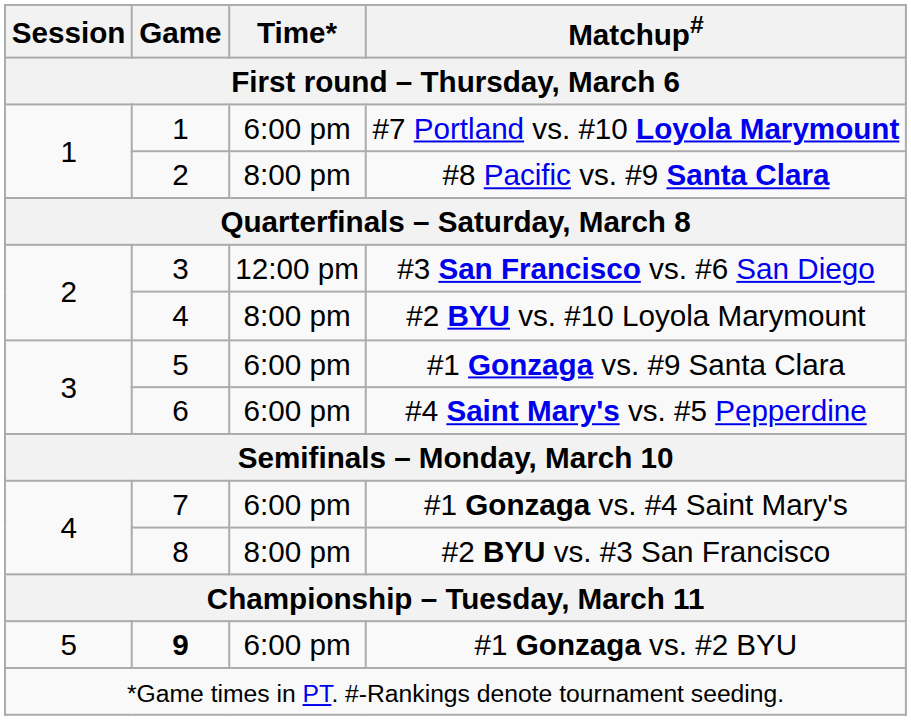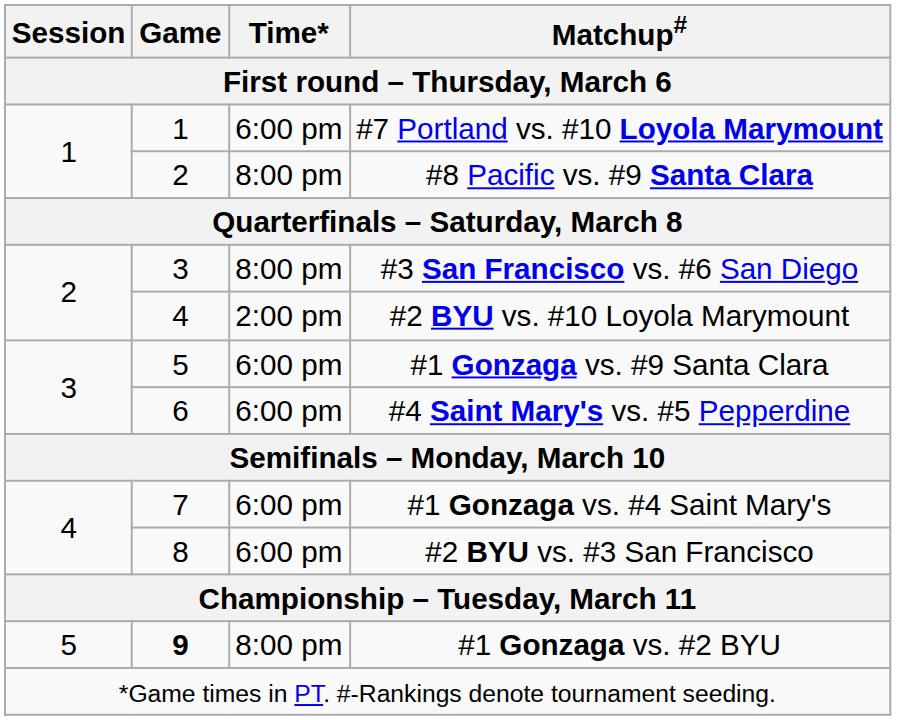 <table class="wikitable" style="font-size: 95%;text-align:center">
 <tr>
 <th>Session</th>
 <th>Game</th>
 <th>Time*</th>
 <th>Matchup<sup>#</sup></th>
 </tr>
 <tr>
 <th colspan=4>First round – Thursday, March 6</th>
 </tr>
 <tr>
 <td rowspan=2>1</td>
 <td>1</td>
 <td>6:00 pm</td>
 <td>#7 <a href='#'>Portland</a> vs. #10 <strong><a href='#'>Loyola Marymount</a></strong></td>
 </tr>
 <tr>
 <td>2</td>
 <td>8:00 pm</td>
 <td>#8 <a href='#'>Pacific</a> vs. #9 <strong><a href='#'>Santa Clara</a></strong></td>
 </tr>
 <tr>
 <th colspan=4>Quarterfinals – Saturday, March 8</th>
 </tr>
 <tr>
 <td rowspan=2>2</td>
 <td>3</td>
-<td>12:00 pm</td>
+<td>8:00 pm</td>
 <td>#3 <strong><a href='#'>San Francisco</a></strong> vs. #6 <a href='#'>San Diego</a></td>
 </tr>
 <tr>
 <td>4</td>
-<td>8:00 pm</td>
+<td>2:00 pm</td>
 <td>#2 <strong><a href='#'>BYU</a></strong> vs. #10 Loyola Marymount</td>
 </tr>
 <tr>
 <td rowspan=2>3</td>
 <td>5</td>
 <td>6:00 pm</td>
 <td>#1 <strong><a href='#'>Gonzaga</a></strong> vs. #9 Santa Clara</td>
 </tr>
 <tr>
 <td>6</td>
 <td>6:00 pm</td>
 <td>#4 <strong><a href='#'>Saint Mary's</a></strong> vs. #5 <a href='#'>Pepperdine</a></td>
 </tr>
 <tr>
 <th colspan=4>Semifinals – Monday, March 10</th>
 </tr>
 <tr>
 <td rowspan=2>4</td>
 <td>7</td>
 <td>6:00 pm</td>
 <td>#1 <strong>Gonzaga</strong> vs. #4 Saint Mary's</td>
 </tr>
 <tr>
 <td>8</td>
-<td>8:00 pm</td>
+<td>6:00 pm</td>
 <td>#2 <strong>BYU</strong> vs. #3 San Francisco</td>
 </tr>
 <tr>
 <th colspan=4>Championship – Tuesday, March 11</th>
 </tr>
 <tr>
 <td>5</td>
 <td><strong>9</strong></td>
-<td>6:00 pm</td>
+<td>8:00 pm</td>
 <td>#1 <strong>Gonzaga</strong> vs. #2 BYU</td>
 </tr>
 <tr>
 <td colspan=4><small>*Game times in <a href='#'>PT</a>. #-Rankings denote tournament seeding.</small></td>
 </tr>
 </table>
